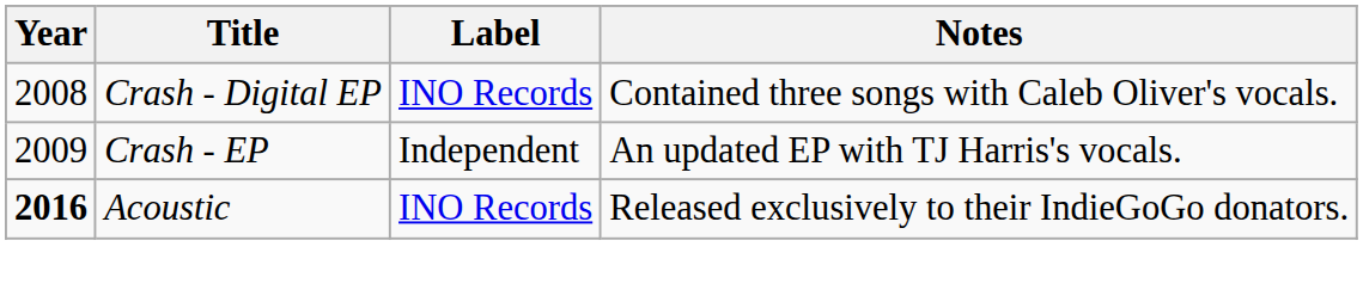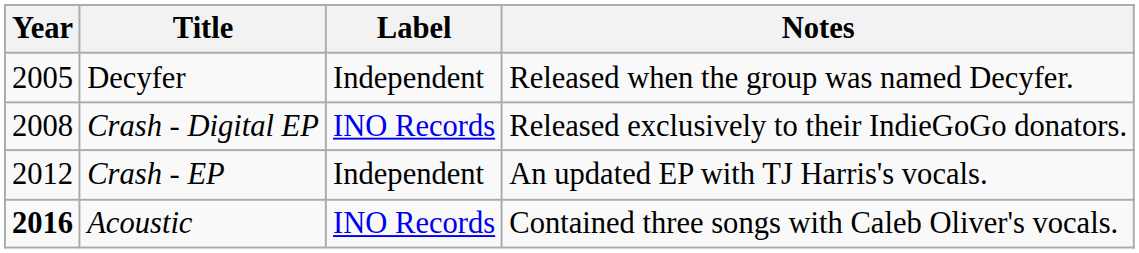 <table class="wikitable">
 <tr>
 <th>Year</th>
 <th>Title</th>
 <th>Label</th>
 <th>Notes</th>
 </tr>
 <tr>
+<td>2005</td>
+<td>Decyfer</td>
+<td>Independent</td>
+<td>Released when the group was named Decyfer.</td>
+</tr>
+<tr>
 <td>2008</td>
 <td><em>Crash - Digital EP</em></td>
 <td><a href='#'>INO Records</a></td>
-<td>Contained three songs with Caleb Oliver's vocals.</td>
+<td>Released exclusively to their IndieGoGo donators.</td>
 </tr>
 <tr>
-<td>2009</td>
+<td>2012</td>
 <td><em>Crash - EP</em></td>
 <td>Independent</td>
 <td>An updated EP with TJ Harris's vocals.</td>
 </tr>
 <tr>
 <td><strong>2016</strong></td>
 <td><em>Acoustic</em></td>
 <td><a href='#'>INO Records</a></td>
-<td>Released exclusively to their IndieGoGo donators.</td>
+<td>Contained three songs with Caleb Oliver's vocals.</td>
 </tr>
 </table>
